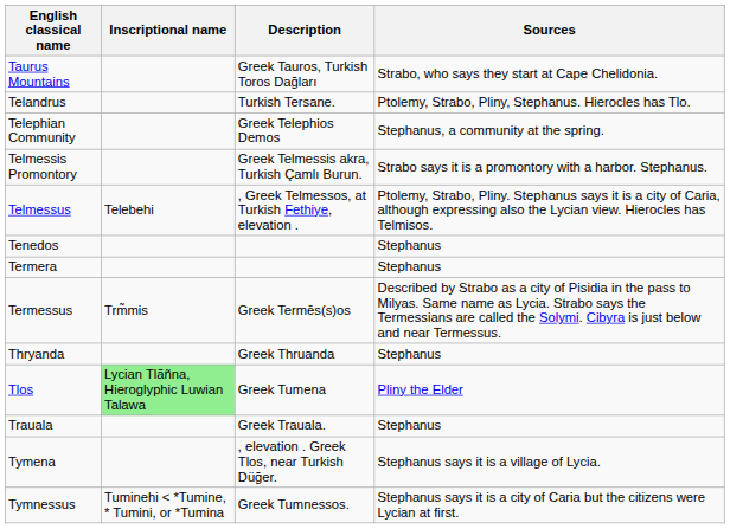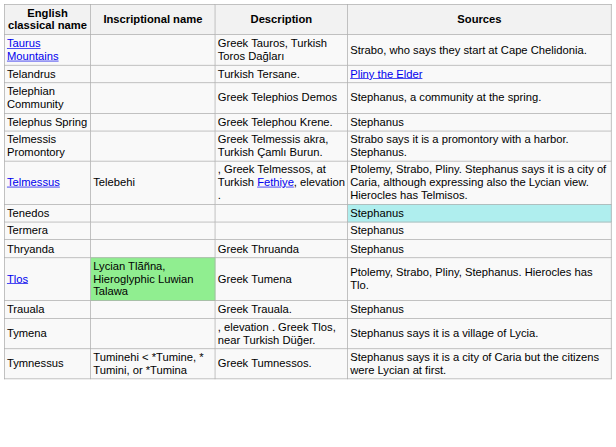 <table class="wikitable sortable">
 <tr>
 <th>English classical name</th>
 <th>Inscriptional name</th>
 <th>Description</th>
 <th>Sources</th>
 </tr>
 <tr>
 <td><a href='#'>Taurus Mountains</a></td>
 <td></td>
 <td>Greek Tauros, Turkish Toros Dağları</td>
 <td>Strabo, who says they start at Cape Chelidonia.</td>
 </tr>
 <tr>
 <td>Telandrus</td>
 <td></td>
 <td>Turkish Tersane.</td>
-<td>Ptolemy, Strabo, Pliny, Stephanus. Hierocles has Tlo.</td>
+<td><a href='#'>Pliny the Elder</a></td>
 </tr>
 <tr>
 <td>Telephian Community</td>
 <td></td>
 <td>Greek Telephios Demos</td>
 <td>Stephanus, a community at the spring.</td>
+</tr>
+<tr>
+<td>Telephus Spring</td>
+<td></td>
+<td>Greek Telephou Krene.</td>
+<td>Stephanus</td>
 </tr>
 <tr>
 <td>Telmessis Promontory</td>
 <td></td>
 <td>Greek Telmessis akra, Turkish Çamlı Burun.</td>
 <td>Strabo says it is a promontory with a harbor. Stephanus.</td>
 </tr>
 <tr>
 <td><a href='#'>Telmessus</a></td>
 <td>Telebehi</td>
 <td>, Greek Telmessos, at Turkish <a href='#'>Fethiye</a>, elevation .</td>
 <td>Ptolemy, Strabo, Pliny. Stephanus says it is a city of Caria, although expressing also the Lycian view. Hierocles has Telmisos.</td>
 </tr>
 <tr>
 <td>Tenedos</td>
 <td></td>
 <td></td>
-<td>Stephanus</td>
+<td style="background: paleturquoise;">Stephanus</td>
 </tr>
 <tr>
 <td>Termera</td>
 <td></td>
 <td></td>
 <td>Stephanus</td>
-</tr>
-<tr>
-<td>Termessus</td>
-<td>Trm̃mis</td>
-<td>Greek Termēs(s)os</td>
-<td>Described by Strabo as a city of Pisidia in the pass to Milyas. Same name as Lycia. Strabo says the Termessians are called the <a href='#'>Solymi</a>. <a href='#'>Cibyra</a> is just below and near Termessus.</td>
 </tr>
 <tr>
 <td>Thryanda</td>
 <td></td>
 <td>Greek Thruanda</td>
 <td>Stephanus</td>
 </tr>
 <tr>
 <td><a href='#'>Tlos</a></td>
 <td style="background: lightgreen;">Lycian Tlãñna, Hieroglyphic Luwian Talawa</td>
 <td>Greek Tumena</td>
-<td><a href='#'>Pliny the Elder</a></td>
+<td>Ptolemy, Strabo, Pliny, Stephanus. Hierocles has Tlo.</td>
 </tr>
 <tr>
 <td>Trauala</td>
 <td></td>
 <td>Greek Trauala.</td>
 <td>Stephanus</td>
 </tr>
 <tr>
 <td>Tymena</td>
 <td></td>
 <td>, elevation . Greek Tlos, near Turkish Düğer.</td>
 <td>Stephanus says it is a village of Lycia.</td>
 </tr>
 <tr>
 <td>Tymnessus</td>
 <td>Tuminehi < *Tumine, * Tumini, or *Tumina</td>
 <td>Greek Tumnessos.</td>
 <td>Stephanus says it is a city of Caria but the citizens were Lycian at first.</td>
 </tr>
 </table>
